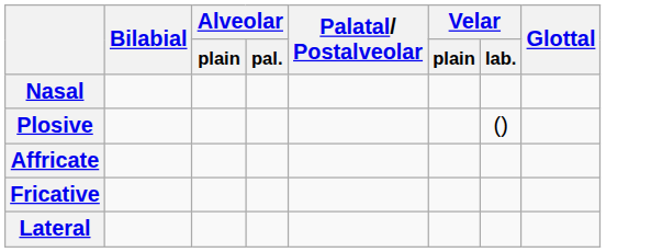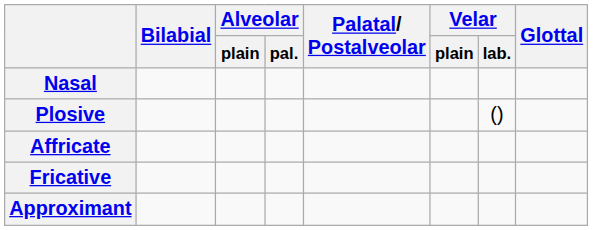 <table class="wikitable">
 <tr>
 <th rowspan="2"></th>
 <th rowspan="2"><a href='#'>Bilabial</a></th>
 <th colspan="2"><a href='#'>Alveolar</a></th>
 <th rowspan="2"><a href='#'>Palatal</a>/<br> <a href='#'>Postalveolar</a></th>
 <th colspan="2"><a href='#'>Velar</a></th>
 <th rowspan="2"><a href='#'>Glottal</a></th>
 </tr>
 <tr>
 <th><small>plain</small></th>
 <th><small>pal.</small></th>
 <th><small>plain</small></th>
 <th><small>lab.</small></th>
 </tr>
 <tr align="center">
 <th><a href='#'>Nasal</a></th>
 <td></td>
 <td></td>
 <td></td>
 <td></td>
 <td></td>
 <td></td>
 <td></td>
 </tr>
 <tr align="center">
 <th><a href='#'>Plosive</a></th>
 <td></td>
 <td></td>
 <td></td>
 <td></td>
 <td></td>
 <td>()</td>
 <td></td>
 </tr>
 <tr align="center">
 <th><a href='#'>Affricate</a></th>
 <td></td>
 <td></td>
 <td></td>
 <td></td>
 <td></td>
 <td></td>
 <td></td>
 </tr>
 <tr align="center">
 <th><a href='#'>Fricative</a></th>
 <td></td>
 <td></td>
 <td></td>
 <td></td>
 <td></td>
 <td></td>
 <td></td>
 </tr>
 <tr align="center">
-<th><a href='#'>Lateral</a></th>
+<th><a href='#'>Approximant</a></th>
 <td></td>
 <td></td>
 <td></td>
 <td></td>
 <td></td>
 <td></td>
 <td></td>
 </tr>
 </table>
